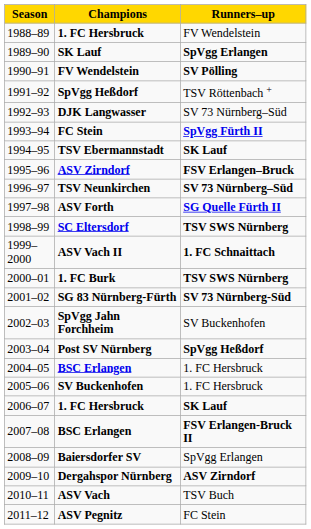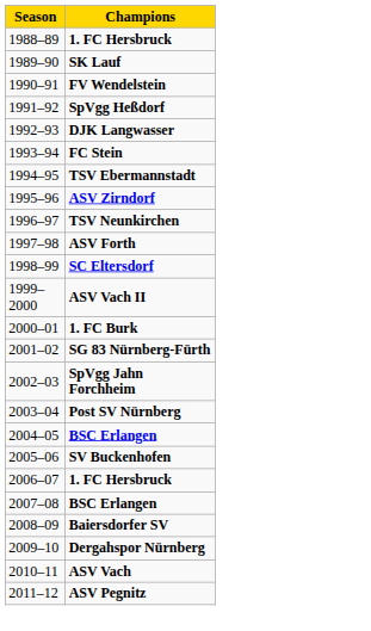 <table class="wikitable">
 <tr align="center" bgcolor="#FFD700">
 <td width="60"><strong>Season</strong></td>
 <td width="160"><strong>Champions</strong></td>
-<td width="160"><strong>Runners–up</strong></td>
 </tr>
 <tr>
 <td>1988–89</td>
 <td><strong>1. FC Hersbruck</strong></td>
-<td>FV Wendelstein</td>
 </tr>
 <tr>
 <td>1989–90</td>
 <td><strong>SK Lauf</strong></td>
-<td><strong>SpVgg Erlangen</strong></td>
 </tr>
 <tr>
 <td>1990–91</td>
 <td><strong>FV Wendelstein</strong></td>
-<td><strong>SV Pölling</strong></td>
 </tr>
 <tr>
 <td>1991–92</td>
 <td><strong>SpVgg Heßdorf</strong></td>
-<td>TSV Röttenbach <sup>+</sup></td>
 </tr>
 <tr>
 <td>1992–93</td>
 <td><strong>DJK Langwasser</strong></td>
-<td>SV 73 Nürnberg–Süd</td>
 </tr>
 <tr>
 <td>1993–94</td>
 <td><strong>FC Stein</strong></td>
-<td><strong><a href='#'>SpVgg Fürth II</a></strong></td>
 </tr>
 <tr>
 <td>1994–95</td>
 <td><strong>TSV Ebermannstadt</strong></td>
-<td><strong>SK Lauf</strong></td>
 </tr>
 <tr>
 <td>1995–96</td>
 <td><strong><a href='#'>ASV Zirndorf</a></strong></td>
-<td><strong>FSV Erlangen–Bruck</strong></td>
 </tr>
 <tr>
 <td>1996–97</td>
 <td><strong>TSV Neunkirchen</strong></td>
-<td><strong>SV 73 Nürnberg–Süd</strong></td>
 </tr>
 <tr>
 <td>1997–98</td>
 <td><strong>ASV Forth</strong></td>
-<td><strong><a href='#'>SG Quelle Fürth II</a></strong></td>
 </tr>
 <tr>
 <td>1998–99</td>
 <td><strong><a href='#'>SC Eltersdorf</a></strong></td>
-<td><strong>TSV SWS Nürnberg</strong></td>
 </tr>
 <tr>
 <td>1999–2000</td>
 <td><strong>ASV Vach II</strong></td>
-<td><strong>1. FC Schnaittach</strong></td>
 </tr>
 <tr>
 <td>2000–01</td>
 <td><strong>1. FC Burk</strong></td>
-<td><strong>TSV SWS Nürnberg</strong></td>
 </tr>
 <tr>
 <td>2001–02</td>
 <td><strong>SG 83 Nürnberg-Fürth</strong></td>
-<td><strong>SV 73 Nürnberg-Süd</strong></td>
 </tr>
 <tr>
 <td>2002–03</td>
 <td><strong>SpVgg Jahn Forchheim</strong></td>
-<td>SV Buckenhofen</td>
 </tr>
 <tr>
 <td>2003–04</td>
 <td><strong>Post SV Nürnberg</strong></td>
-<td><strong>SpVgg Heßdorf</strong></td>
 </tr>
 <tr>
 <td>2004–05</td>
 <td><strong><a href='#'>BSC Erlangen</a></strong></td>
-<td>1. FC Hersbruck</td>
 </tr>
 <tr>
 <td>2005–06</td>
 <td><strong>SV Buckenhofen</strong></td>
-<td>1. FC Hersbruck</td>
 </tr>
 <tr>
 <td>2006–07</td>
 <td><strong>1. FC Hersbruck</strong></td>
-<td><strong>SK Lauf</strong></td>
 </tr>
 <tr>
 <td>2007–08</td>
 <td><strong>BSC Erlangen</strong></td>
-<td><strong>FSV Erlangen-Bruck II</strong></td>
 </tr>
 <tr>
 <td>2008–09</td>
 <td><strong>Baiersdorfer SV</strong></td>
-<td>SpVgg Erlangen</td>
 </tr>
 <tr>
 <td>2009–10</td>
 <td><strong>Dergahspor Nürnberg</strong></td>
-<td><strong>ASV Zirndorf</strong></td>
 </tr>
 <tr>
 <td>2010–11</td>
 <td><strong>ASV Vach</strong></td>
-<td>TSV Buch</td>
 </tr>
 <tr>
 <td>2011–12</td>
 <td><strong>ASV Pegnitz</strong></td>
-<td>FC Stein</td>
 </tr>
 </table>
